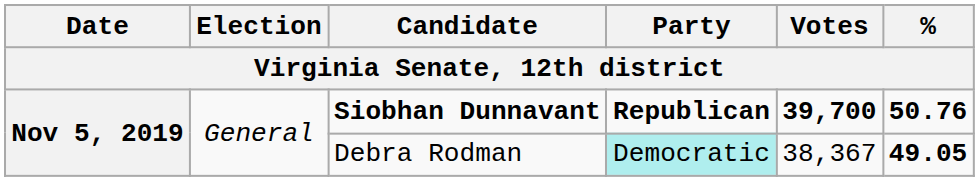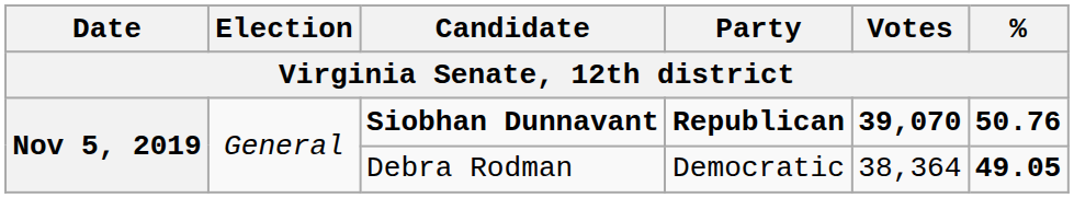 <table class="wikitable">
 <tr>
 <th>Date</th>
 <th>Election</th>
 <th>Candidate</th>
 <th>Party</th>
 <th>Votes</th>
 <th>%</th>
 </tr>
 <tr>
 <th colspan="6">Virginia Senate, 12th district</th>
 </tr>
 <tr>
 <th rowspan="2">Nov 5, 2019</th>
 <td rowspan="2" align="center"><em>General</em></td>
 <td><strong>Siobhan Dunnavant</strong></td>
 <td><strong>Republican</strong></td>
-<td align="right"><strong>39,700</strong></td>
+<td align="right"><strong>39,070</strong></td>
 <td align="right"><strong>50.76</strong></td>
 </tr>
 <tr>
 <td>Debra Rodman</td>
-<td style="background: paleturquoise;">Democratic</td>
-<td align="right">38,367</td>
+<td>Democratic</td>
+<td align="right">38,364</td>
 <td align="right"><strong>49.05</strong></td>
 </tr>
 </table>
